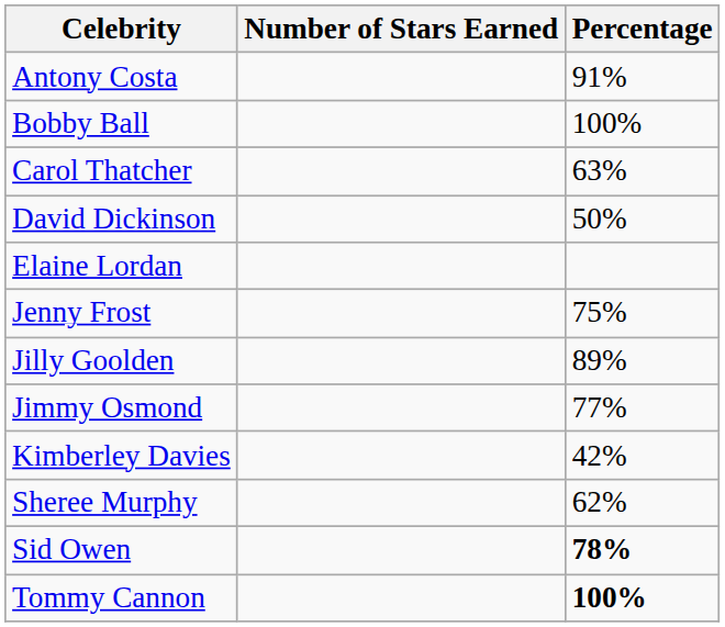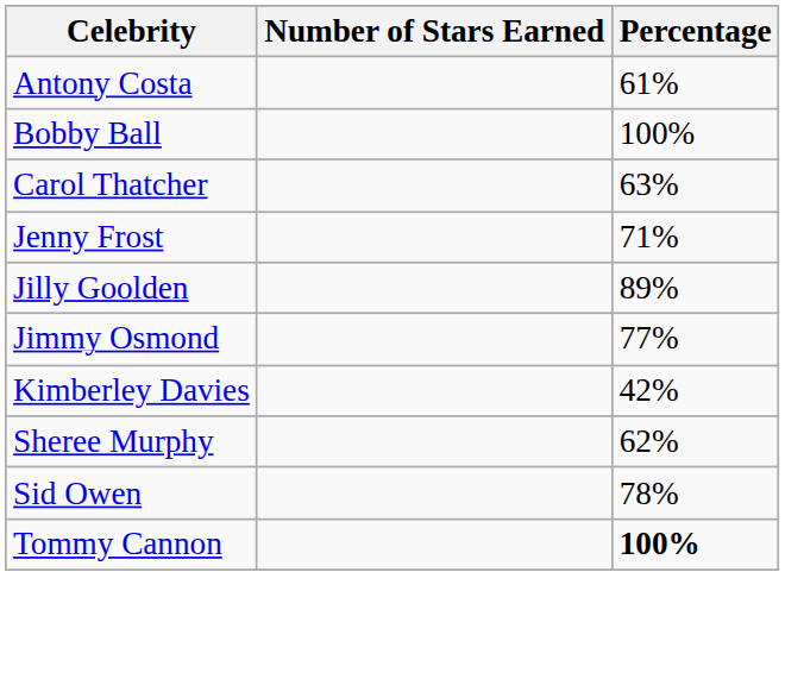 <table class=wikitable >
 <tr>
 <th>Celebrity</th>
 <th>Number of Stars Earned</th>
 <th>Percentage</th>
 </tr>
 <tr>
 <td><a href='#'>Antony Costa</a></td>
 <td></td>
-<td>91%</td>
+<td>61%</td>
 </tr>
 <tr>
 <td><a href='#'>Bobby Ball</a></td>
 <td></td>
 <td>100%</td>
 </tr>
 <tr>
 <td><a href='#'>Carol Thatcher</a></td>
 <td></td>
 <td>63%</td>
 </tr>
 <tr>
-<td><a href='#'>David Dickinson</a></td>
-<td></td>
-<td>50%</td>
-</tr>
-<tr>
-<td><a href='#'>Elaine Lordan</a></td>
-<td></td>
-<td></td>
-</tr>
-<tr>
 <td><a href='#'>Jenny Frost</a></td>
 <td></td>
-<td>75%</td>
+<td>71%</td>
 </tr>
 <tr>
 <td><a href='#'>Jilly Goolden</a></td>
 <td></td>
 <td>89%</td>
 </tr>
 <tr>
 <td><a href='#'>Jimmy Osmond</a></td>
 <td></td>
 <td>77%</td>
 </tr>
 <tr>
 <td><a href='#'>Kimberley Davies</a></td>
 <td></td>
 <td>42%</td>
 </tr>
 <tr>
 <td><a href='#'>Sheree Murphy</a></td>
 <td></td>
 <td>62%</td>
 </tr>
 <tr>
 <td><a href='#'>Sid Owen</a></td>
 <td></td>
-<td><strong>78%</strong></td>
+<td>78%</td>
 </tr>
 <tr>
 <td><a href='#'>Tommy Cannon</a></td>
 <td></td>
 <td><strong>100%</strong></td>
 </tr>
 </table>
